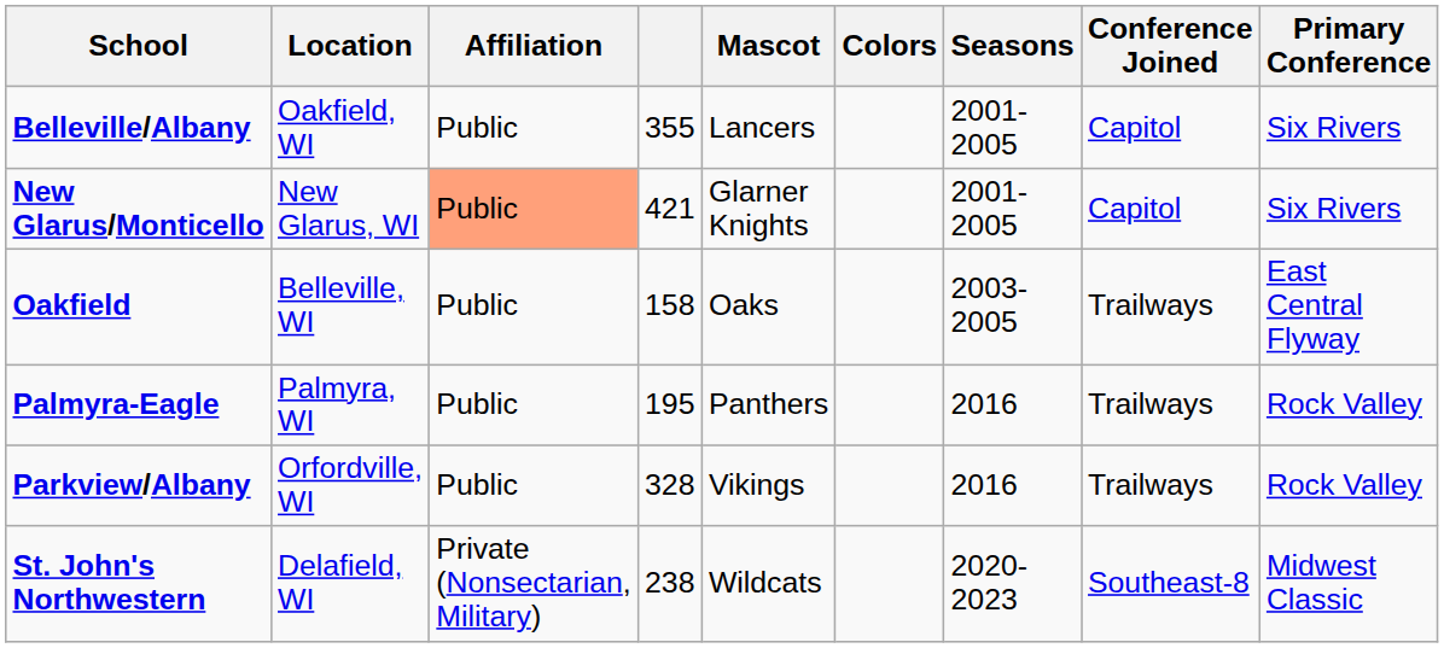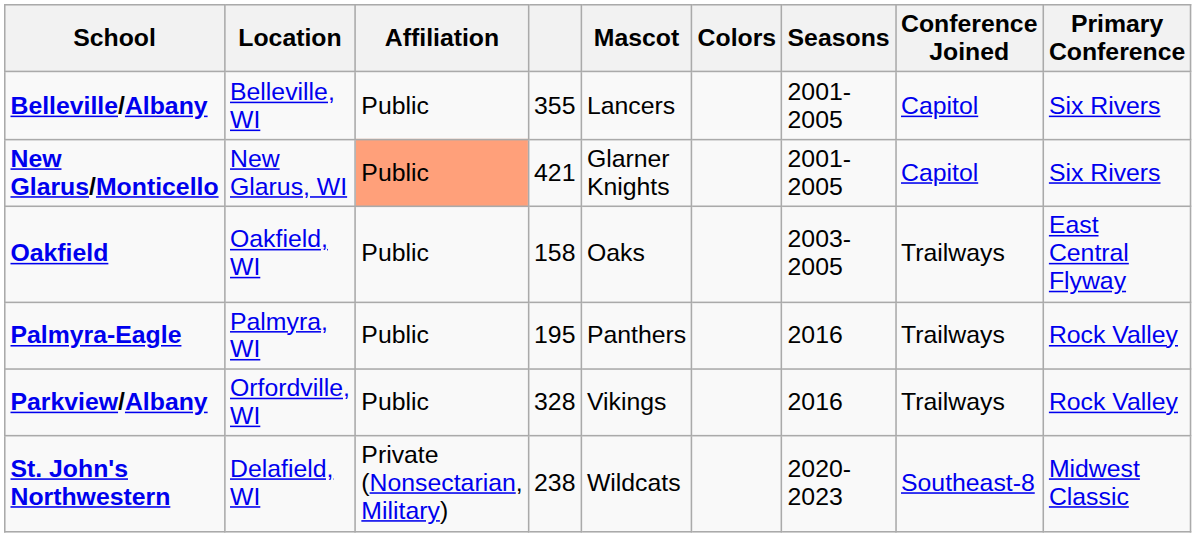 <table class="wikitable sortable">
 <tr>
 <th>School</th>
 <th>Location</th>
 <th>Affiliation</th>
 <th></th>
 <th>Mascot</th>
 <th>Colors</th>
 <th>Seasons</th>
 <th>Conference Joined</th>
 <th>Primary Conference</th>
 </tr>
 <tr>
 <td><strong><a href='#'>Belleville</a>/<a href='#'>Albany</a></strong></td>
-<td><a href='#'>Oakfield, WI</a></td>
+<td><a href='#'>Belleville, WI</a></td>
 <td>Public</td>
 <td>355</td>
 <td>Lancers</td>
 <td> </td>
 <td>2001-2005</td>
 <td><a href='#'>Capitol</a></td>
 <td><a href='#'>Six Rivers</a></td>
 </tr>
 <tr>
 <td><strong><a href='#'>New Glarus</a>/<a href='#'>Monticello</a></strong></td>
 <td><a href='#'>New Glarus, WI</a></td>
 <td style="background: lightsalmon;">Public</td>
 <td>421</td>
 <td>Glarner Knights</td>
 <td> </td>
 <td>2001-2005</td>
 <td><a href='#'>Capitol</a></td>
 <td><a href='#'>Six Rivers</a></td>
 </tr>
 <tr>
 <td><a href='#'><strong>Oakfield</strong></a></td>
-<td><a href='#'>Belleville, WI</a></td>
+<td><a href='#'>Oakfield, WI</a></td>
 <td>Public</td>
 <td>158</td>
 <td>Oaks</td>
 <td> </td>
 <td>2003-2005</td>
 <td>Trailways</td>
 <td><a href='#'>East Central Flyway</a></td>
 </tr>
 <tr>
 <td><a href='#'><strong>Palmyra-Eagle</strong></a></td>
 <td><a href='#'>Palmyra, WI</a></td>
 <td>Public</td>
 <td>195</td>
 <td>Panthers</td>
 <td> </td>
 <td>2016</td>
 <td>Trailways</td>
 <td><a href='#'>Rock Valley</a></td>
 </tr>
 <tr>
 <td><strong><a href='#'>Parkview</a>/<a href='#'>Albany</a></strong></td>
 <td><a href='#'>Orfordville, WI</a></td>
 <td>Public</td>
 <td>328</td>
 <td>Vikings</td>
 <td> </td>
 <td>2016</td>
 <td>Trailways</td>
 <td><a href='#'>Rock Valley</a></td>
 </tr>
 <tr>
 <td><strong><a href='#'>St. John's Northwestern</a></strong></td>
 <td><a href='#'>Delafield, WI</a></td>
 <td>Private (<a href='#'>Nonsectarian</a>, <a href='#'>Military</a>)</td>
 <td>238</td>
 <td>Wildcats</td>
 <td> </td>
 <td>2020-2023</td>
 <td><a href='#'>Southeast-8</a></td>
 <td><a href='#'>Midwest Classic</a></td>
 </tr>
 </table>
